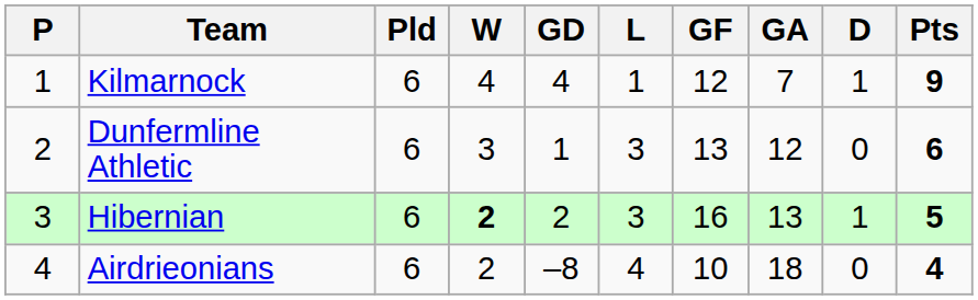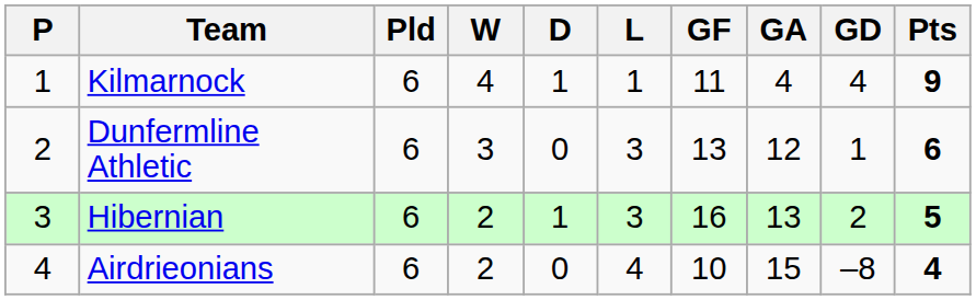 <table class="wikitable" style="text-align: center;">
 <tr>
 <th width=30>P</th>
 <th width=140>Team</th>
 <th width=30>Pld</th>
 <th width=30>W</th>
-<th width=30>GD</th>
+<th width=30>D</th>
 <th width=30>L</th>
 <th width=30>GF</th>
 <th width=30>GA</th>
-<th width=30>D</th>
+<th width=30>GD</th>
 <th width=30>Pts</th>
 </tr>
 <tr>
 <td>1</td>
 <td align=left><a href='#'>Kilmarnock</a></td>
 <td>6</td>
 <td>4</td>
+<td>1</td>
+<td>1</td>
+<td>11</td>
 <td>4</td>
-<td>1</td>
-<td>12</td>
-<td>7</td>
-<td>1</td>
+<td>4</td>
 <td><strong>9</strong></td>
 </tr>
 <tr>
 <td>2</td>
 <td align=left><a href='#'>Dunfermline Athletic</a></td>
 <td>6</td>
 <td>3</td>
-<td>1</td>
+<td>0</td>
 <td>3</td>
 <td>13</td>
 <td>12</td>
-<td>0</td>
+<td>1</td>
 <td><strong>6</strong></td>
 </tr>
 <tr style="background:#ccffcc;">
 <td>3</td>
 <td align=left><a href='#'>Hibernian</a></td>
 <td>6</td>
-<td><strong>2</strong></td>
 <td>2</td>
+<td>1</td>
 <td>3</td>
 <td>16</td>
 <td>13</td>
-<td>1</td>
+<td>2</td>
 <td><strong>5</strong></td>
 </tr>
 <tr>
 <td>4</td>
 <td align=left><a href='#'>Airdrieonians</a></td>
 <td>6</td>
 <td>2</td>
-<td>–8</td>
+<td>0</td>
 <td>4</td>
 <td>10</td>
-<td>18</td>
-<td>0</td>
+<td>15</td>
+<td>–8</td>
 <td><strong>4</strong></td>
 </tr>
 </table>
